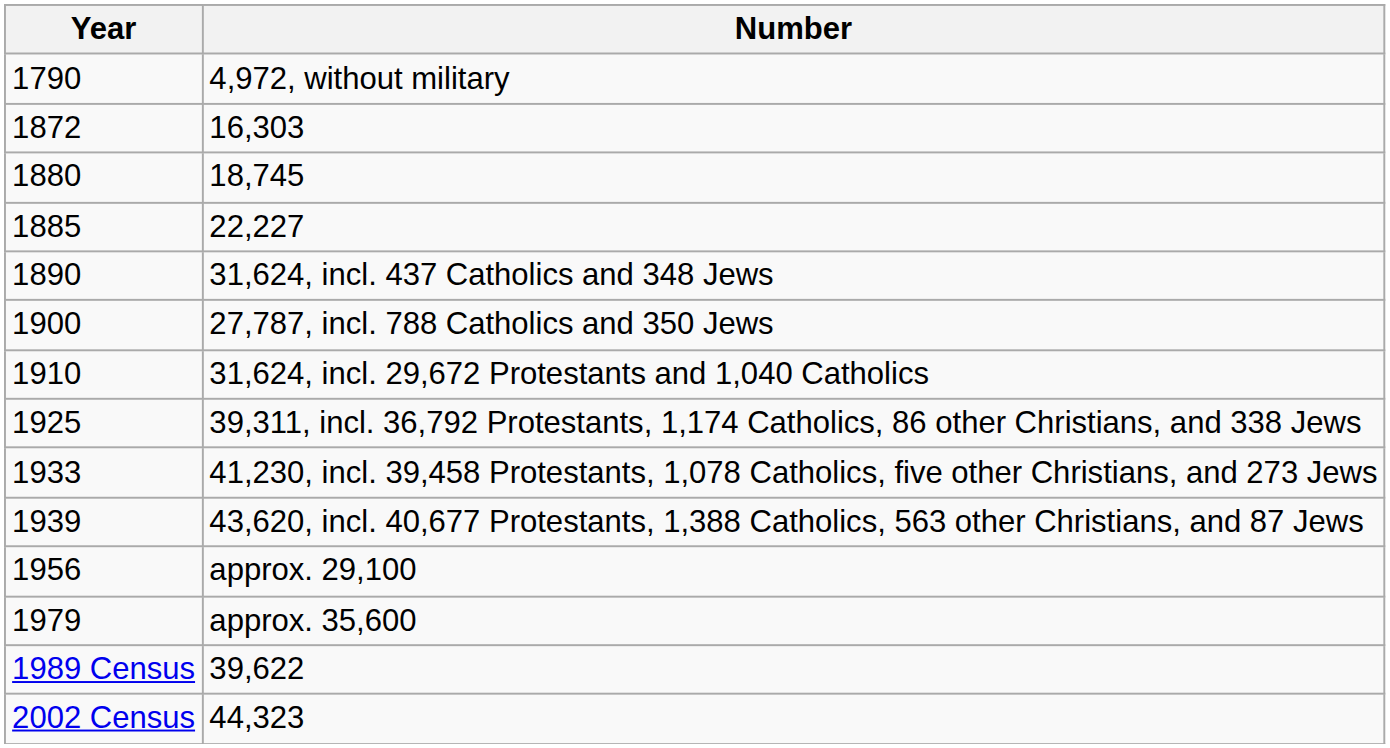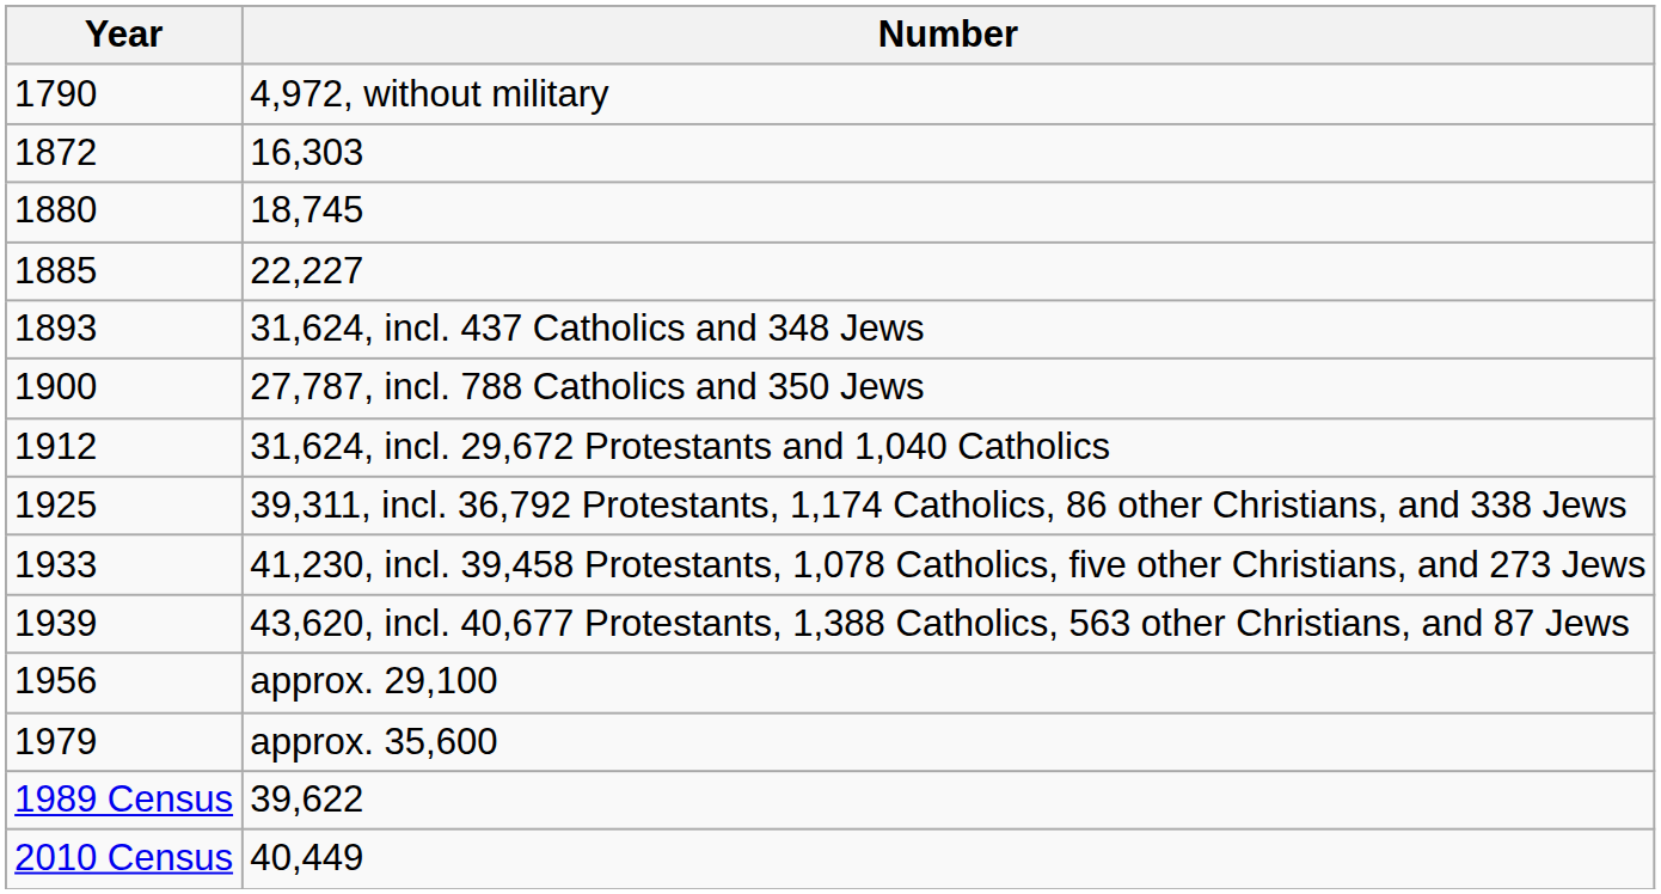 <table class="wikitable">
 <tr>
 <th>Year</th>
 <th>Number</th>
 </tr>
 <tr>
 <td>1790</td>
 <td>4,972, without military</td>
 </tr>
 <tr>
 <td>1872</td>
 <td>16,303</td>
 </tr>
 <tr>
 <td>1880</td>
 <td>18,745</td>
 </tr>
 <tr>
 <td>1885</td>
 <td>22,227</td>
 </tr>
 <tr>
-<td>1890</td>
+<td>1893</td>
 <td>31,624, incl. 437 Catholics and 348 Jews</td>
 </tr>
 <tr>
 <td>1900</td>
 <td>27,787, incl. 788 Catholics and 350 Jews</td>
 </tr>
 <tr>
-<td>1910</td>
+<td>1912</td>
 <td>31,624, incl. 29,672 Protestants and 1,040 Catholics</td>
 </tr>
 <tr>
 <td>1925</td>
 <td>39,311, incl. 36,792 Protestants, 1,174 Catholics, 86 other Christians, and 338 Jews</td>
 </tr>
 <tr>
 <td>1933</td>
 <td>41,230, incl. 39,458 Protestants, 1,078 Catholics, five other Christians, and 273 Jews</td>
 </tr>
 <tr>
 <td>1939</td>
 <td>43,620, incl. 40,677 Protestants, 1,388 Catholics, 563 other Christians, and 87 Jews</td>
 </tr>
 <tr>
 <td>1956</td>
 <td>approx. 29,100</td>
 </tr>
 <tr>
 <td>1979</td>
 <td>approx. 35,600</td>
 </tr>
 <tr>
 <td><a href='#'>1989 Census</a></td>
 <td>39,622</td>
 </tr>
 <tr>
-<td><a href='#'>2002 Census</a></td>
-<td>44,323</td>
+<td><a href='#'>2010 Census</a></td>
+<td>40,449</td>
 </tr>
 </table>
